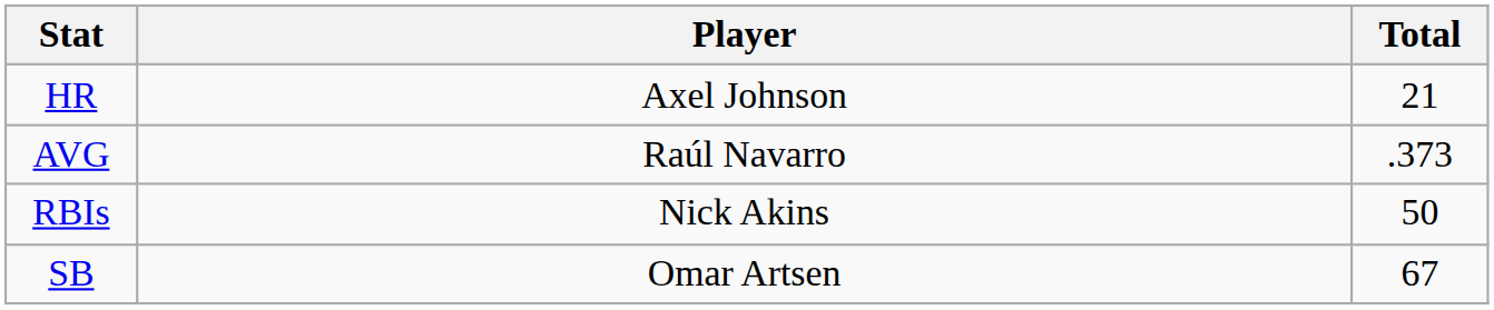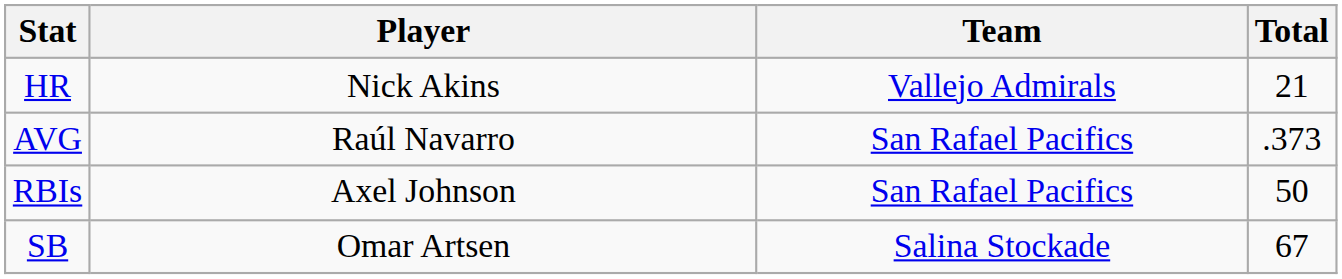 <table class="wikitable"  style="width:50%; text-align:center;">
 <tr>
 <th style="width:5%;">Stat</th>
 <th style="width:55%;">Player</th>
+<th style="width:55%;">Team</th>
 <th style="width:5%;">Total</th>
 </tr>
 <tr>
 <td><a href='#'>HR</a></td>
-<td>Axel Johnson</td>
+<td>Nick Akins</td>
+<td><a href='#'>Vallejo Admirals</a></td>
 <td>21</td>
 </tr>
 <tr>
 <td><a href='#'>AVG</a></td>
 <td>Raúl Navarro</td>
+<td><a href='#'>San Rafael Pacifics</a></td>
 <td>.373</td>
 </tr>
 <tr>
 <td><a href='#'>RBIs</a></td>
-<td>Nick Akins</td>
+<td>Axel Johnson</td>
+<td><a href='#'>San Rafael Pacifics</a></td>
 <td>50</td>
 </tr>
 <tr>
 <td><a href='#'>SB</a></td>
 <td>Omar Artsen</td>
+<td><a href='#'>Salina Stockade</a></td>
 <td>67</td>
 </tr>
 </table>
